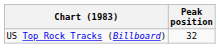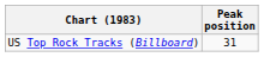 <table class="wikitable sortable">
 <tr>
 <th>Chart (1983)</th>
 <th>Peak <br>position</th>
 </tr>
 <tr>
 <td>US <a href='#'>Top Rock Tracks</a> (<em><a href='#'>Billboard</a></em>)</td>
-<td style="text-align:center;">32</td>
+<td style="text-align:center;">31</td>
 </tr>
 </table>
